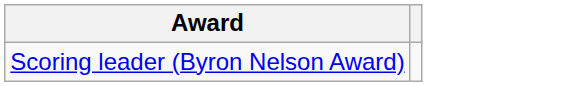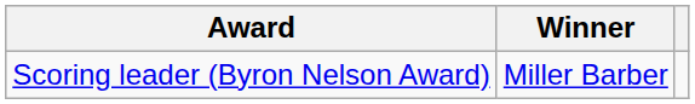 <table class="wikitable">
 <tr>
 <th>Award</th>
+<th>Winner</th>
 <th></th>
 </tr>
 <tr>
 <td><a href='#'>Scoring leader (Byron Nelson Award)</a></td>
+<td> <a href='#'>Miller Barber</a></td>
 <td></td>
 </tr>
 </table>
